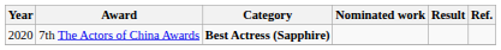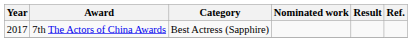 <table class="wikitable">
 <tr>
 <th>Year</th>
 <th>Award</th>
 <th>Category</th>
 <th>Nominated work</th>
 <th>Result</th>
 <th>Ref.</th>
 </tr>
 <tr>
-<td>2020</td>
+<td>2017</td>
 <td>7th <a href='#'>The Actors of China Awards</a></td>
-<td><strong>Best Actress (Sapphire)</strong></td>
+<td>Best Actress (Sapphire)</td>
 <td></td>
 <td></td>
 <td></td>
 </tr>
 <tr>
 </tr>
 </table>
